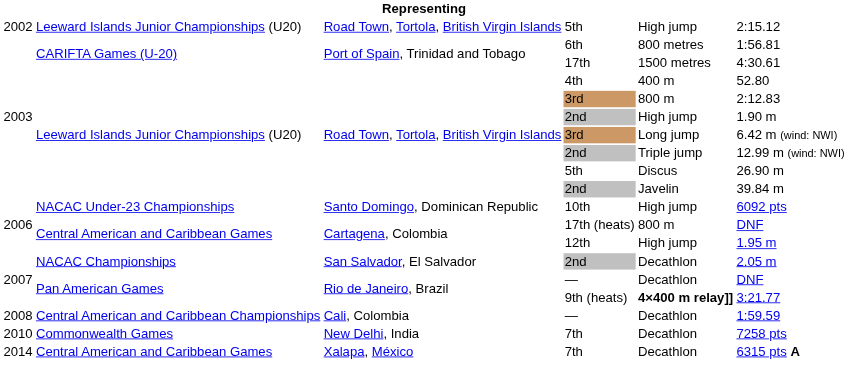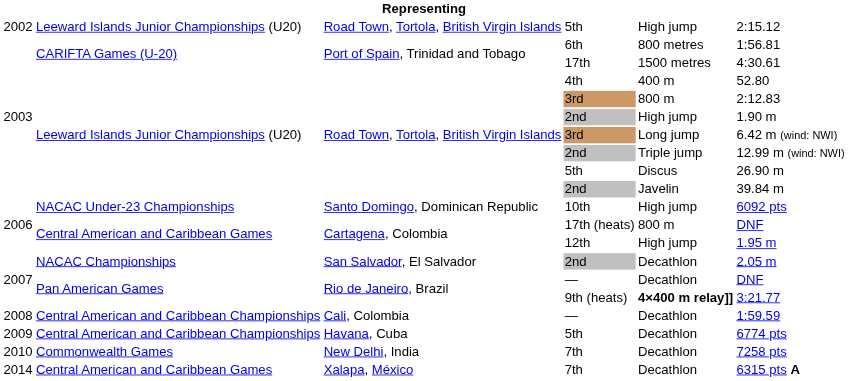 <table>
 <tr>
 <th colspan="6">Representing </th>
 </tr>
 <tr>
 <td>2002</td>
 <td><a href='#'>Leeward Islands Junior Championships</a> (U20)</td>
 <td><a href='#'>Road Town</a>, <a href='#'>Tortola</a>, <a href='#'>British Virgin Islands</a></td>
 <td>5th</td>
 <td>High jump</td>
 <td>2:15.12</td>
 </tr>
 <tr>
 <td rowspan=9>2003</td>
 <td rowspan=2><a href='#'>CARIFTA Games (U-20)</a></td>
 <td rowspan=2><a href='#'>Port of Spain</a>, Trinidad and Tobago</td>
 <td>6th</td>
 <td>800 metres</td>
 <td>1:56.81</td>
 </tr>
 <tr>
 <td>17th</td>
 <td>1500 metres</td>
 <td>4:30.61</td>
 </tr>
 <tr>
 <td rowspan=7><a href='#'>Leeward Islands Junior Championships</a> (U20)</td>
 <td rowspan=7><a href='#'>Road Town</a>, <a href='#'>Tortola</a>, <a href='#'>British Virgin Islands</a></td>
 <td>4th</td>
 <td>400 m</td>
 <td>52.80</td>
 </tr>
 <tr>
 <td bgcolor="cc9966">3rd</td>
 <td>800 m</td>
 <td>2:12.83</td>
 </tr>
 <tr>
 <td bgcolor=silver>2nd</td>
 <td>High jump</td>
 <td>1.90 m</td>
 </tr>
 <tr>
 <td bgcolor="cc9966">3rd</td>
 <td>Long jump</td>
 <td>6.42 m <small>(wind: NWI)</small></td>
 </tr>
 <tr>
 <td bgcolor=silver>2nd</td>
 <td>Triple jump</td>
 <td>12.99 m <small>(wind: NWI)</small></td>
 </tr>
 <tr>
 <td>5th</td>
 <td>Discus</td>
 <td>26.90 m</td>
 </tr>
 <tr>
 <td bgcolor=silver>2nd</td>
 <td>Javelin</td>
 <td>39.84 m</td>
 </tr>
 <tr>
 <td rowspan=3>2006</td>
 <td><a href='#'>NACAC Under-23 Championships</a></td>
 <td><a href='#'>Santo Domingo</a>, Dominican Republic</td>
 <td>10th</td>
 <td>High jump</td>
 <td><a href='#'>6092 pts</a></td>
 </tr>
 <tr>
 <td rowspan=2><a href='#'>Central American and Caribbean Games</a></td>
 <td rowspan=2><a href='#'>Cartagena</a>, Colombia</td>
 <td>17th (heats)</td>
 <td>800 m</td>
 <td><a href='#'>DNF</a></td>
 </tr>
 <tr>
 <td>12th</td>
 <td>High jump</td>
 <td><a href='#'>1.95 m</a></td>
 </tr>
 <tr>
 <td rowspan=3>2007</td>
 <td><a href='#'>NACAC Championships</a></td>
 <td><a href='#'>San Salvador</a>, El Salvador</td>
 <td style="background:silver;">2nd</td>
 <td>Decathlon</td>
 <td><a href='#'>2.05 m</a></td>
 </tr>
 <tr>
 <td rowspan=2><a href='#'>Pan American Games</a></td>
 <td rowspan=2><a href='#'>Rio de Janeiro</a>, Brazil</td>
 <td>—</td>
 <td>Decathlon</td>
 <td><a href='#'>DNF</a></td>
 </tr>
 <tr>
 <td>9th (heats)</td>
 <td><strong>4×400 m relay]]</strong></td>
 <td><a href='#'>3:21.77</a></td>
 </tr>
 <tr>
 <td>2008</td>
 <td><a href='#'>Central American and Caribbean Championships</a></td>
 <td><a href='#'>Cali</a>, Colombia</td>
 <td>—</td>
 <td>Decathlon</td>
 <td><a href='#'>1:59.59</a></td>
 </tr>
 <tr>
+<td>2009</td>
+<td><a href='#'>Central American and Caribbean Championships</a></td>
+<td><a href='#'>Havana</a>, Cuba</td>
+<td>5th</td>
+<td>Decathlon</td>
+<td><a href='#'>6774 pts</a></td>
+</tr>
+<tr>
 <td>2010</td>
 <td><a href='#'>Commonwealth Games</a></td>
 <td><a href='#'>New Delhi</a>, India</td>
 <td>7th</td>
 <td>Decathlon</td>
 <td><a href='#'>7258 pts</a></td>
 </tr>
 <tr>
 <td>2014</td>
 <td><a href='#'>Central American and Caribbean Games</a></td>
 <td><a href='#'>Xalapa</a>, <a href='#'>México</a></td>
 <td>7th</td>
 <td>Decathlon</td>
 <td><a href='#'>6315 pts</a> <strong>A</strong></td>
 </tr>
 </table>
